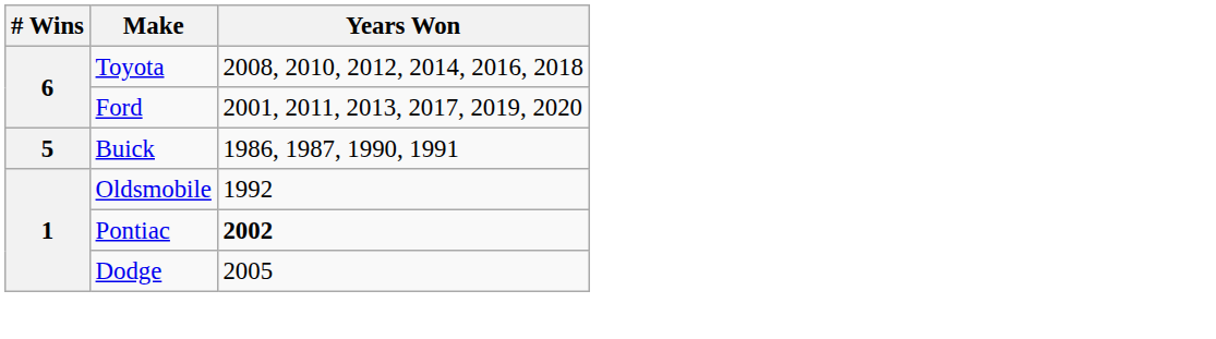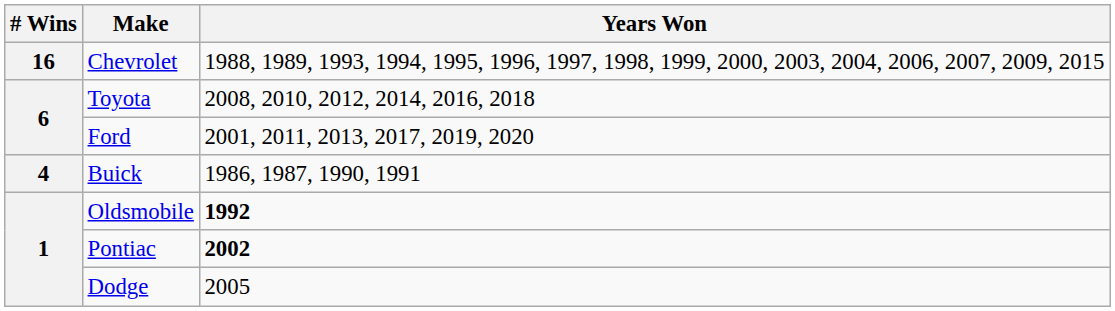 <table class="wikitable" style="font-size: 95%;">
 <tr>
 <th># Wins</th>
 <th>Make</th>
 <th>Years Won</th>
+</tr>
+<tr>
+<th>16</th>
+<td> <a href='#'>Chevrolet</a></td>
+<td>1988, 1989, 1993, 1994, 1995, 1996, 1997, 1998, 1999, 2000, 2003, 2004, 2006, 2007, 2009, 2015</td>
 </tr>
 <tr>
 <th rowspan="2">6</th>
 <td> <a href='#'>Toyota</a></td>
 <td>2008, 2010, 2012, 2014, 2016, 2018</td>
 </tr>
 <tr>
 <td> <a href='#'>Ford</a></td>
 <td>2001, 2011, 2013, 2017, 2019, 2020</td>
 </tr>
 <tr>
-<th>5</th>
+<th>4</th>
 <td> <a href='#'>Buick</a></td>
 <td>1986, 1987, 1990, 1991</td>
 </tr>
 <tr>
 <th rowspan="3">1</th>
 <td> <a href='#'>Oldsmobile</a></td>
-<td>1992</td>
+<td><strong>1992</strong></td>
 </tr>
 <tr>
 <td> <a href='#'>Pontiac</a></td>
 <td><strong>2002</strong></td>
 </tr>
 <tr>
 <td> <a href='#'>Dodge</a></td>
 <td>2005</td>
 </tr>
 </table>
